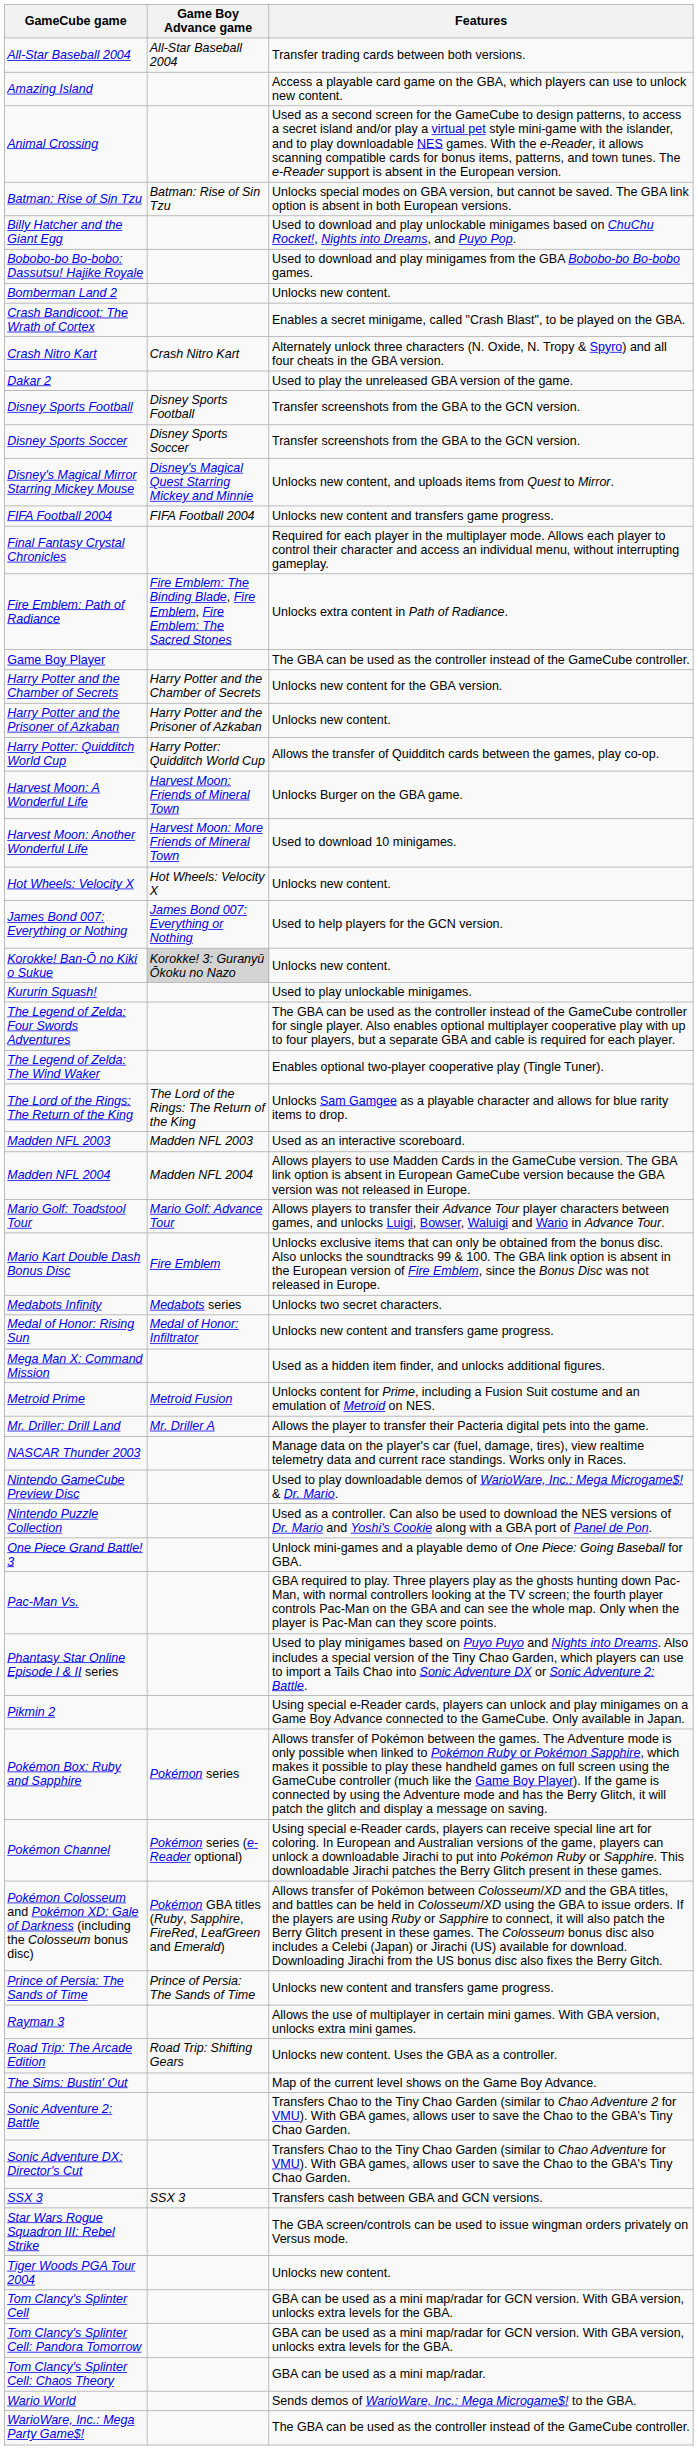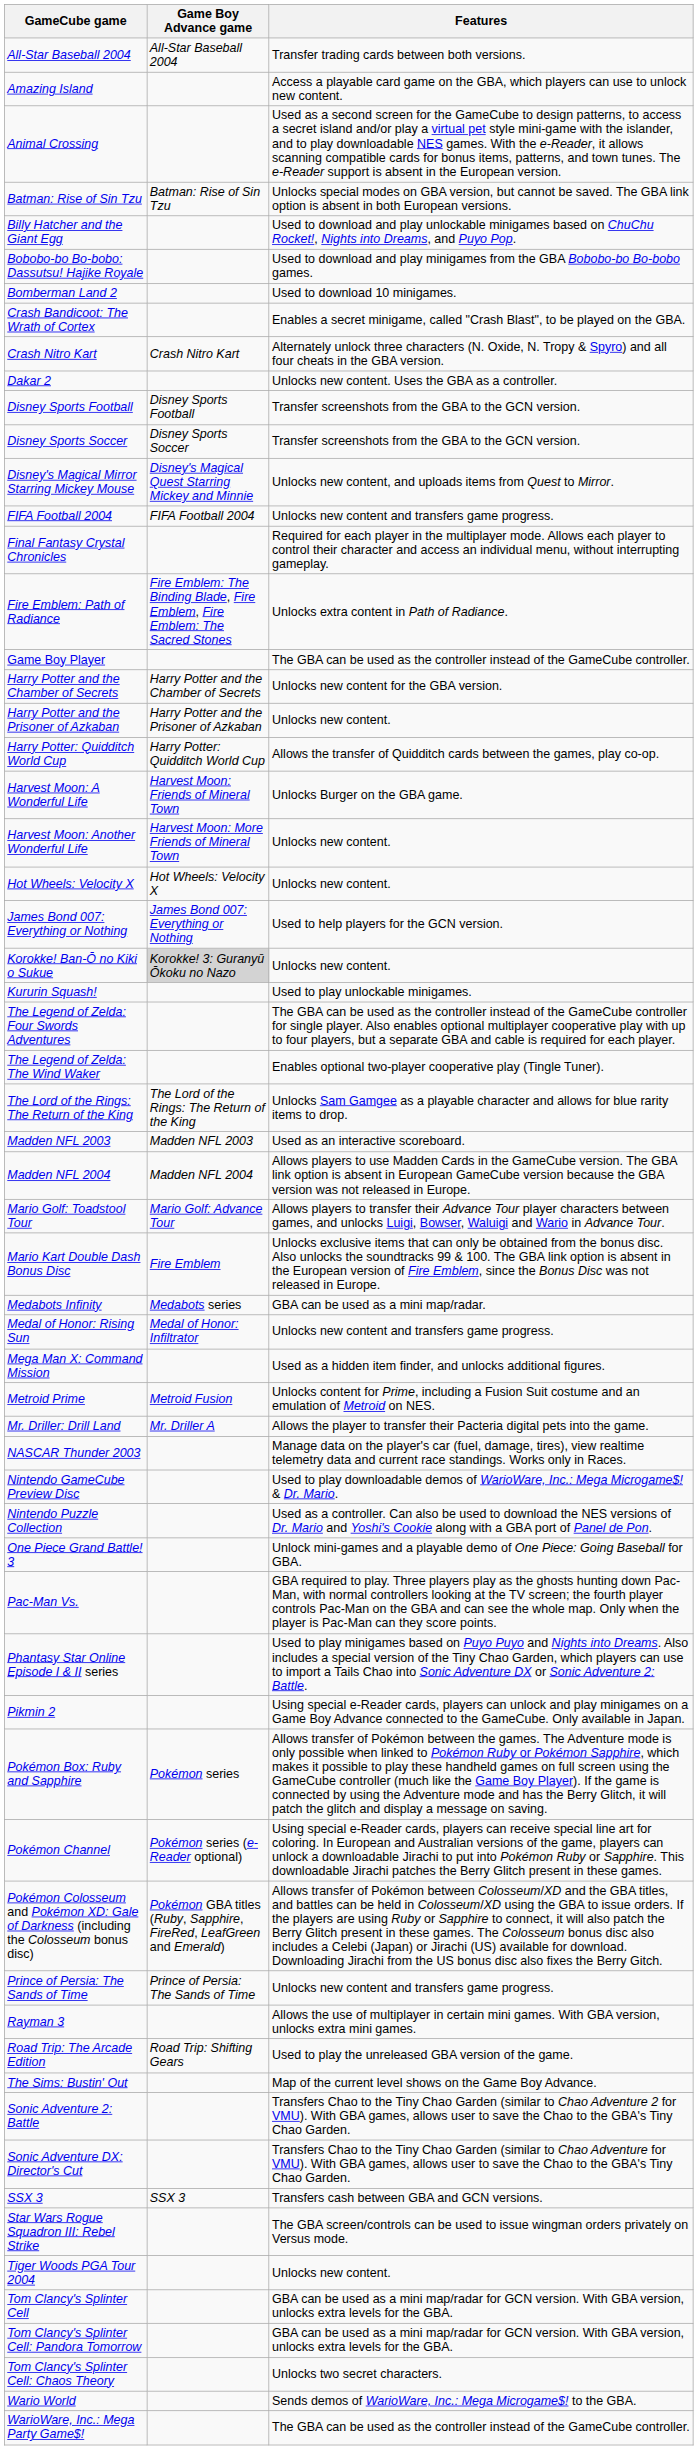 <table class="sortable wikitable" style="width:100%;">
 <tr>
 <th>GameCube game</th>
 <th>Game Boy Advance game</th>
 <th>Features</th>
 </tr>
 <tr>
 <td><em><a href='#'>All-Star Baseball 2004</a></em></td>
 <td><em>All-Star Baseball 2004</em></td>
 <td>Transfer trading cards between both versions.</td>
 </tr>
 <tr>
 <td><em><a href='#'>Amazing Island</a></em></td>
 <td></td>
 <td>Access a playable card game on the GBA, which players can use to unlock new content.</td>
 </tr>
 <tr>
 <td><em><a href='#'>Animal Crossing</a></em></td>
 <td></td>
 <td>Used as a second screen for the GameCube to design patterns, to access a secret island and/or play a <a href='#'>virtual pet</a> style mini-game with the islander, and to play downloadable <a href='#'>NES</a> games. With the <em>e-Reader</em>, it allows scanning compatible cards for bonus items, patterns, and town tunes. The <em>e-Reader</em> support is absent in the European version.</td>
 </tr>
 <tr>
 <td><em><a href='#'>Batman: Rise of Sin Tzu</a></em></td>
 <td><em>Batman: Rise of Sin Tzu</em></td>
 <td>Unlocks special modes on GBA version, but cannot be saved. The GBA link option is absent in both European versions.</td>
 </tr>
 <tr>
 <td><em><a href='#'>Billy Hatcher and the Giant Egg</a></em></td>
 <td></td>
 <td>Used to download and play unlockable minigames based on <em><a href='#'>ChuChu Rocket!</a></em>, <em><a href='#'>Nights into Dreams</a></em>, and <em><a href='#'>Puyo Pop</a></em>.</td>
 </tr>
 <tr>
 <td><em><a href='#'>Bobobo-bo Bo-bobo: Dassutsu! Hajike Royale</a></em></td>
 <td></td>
 <td>Used to download and play minigames from the GBA <em><a href='#'>Bobobo-bo Bo-bobo</a></em> games.</td>
 </tr>
 <tr>
 <td><em><a href='#'>Bomberman Land 2</a></em></td>
 <td></td>
-<td>Unlocks new content.</td>
+<td>Used to download 10 minigames.</td>
 </tr>
 <tr>
 <td><em><a href='#'>Crash Bandicoot: The Wrath of Cortex</a></em></td>
 <td></td>
 <td>Enables a secret minigame, called "Crash Blast", to be played on the GBA.</td>
 </tr>
 <tr>
 <td><em><a href='#'>Crash Nitro Kart</a></em></td>
 <td><em>Crash Nitro Kart</em></td>
 <td>Alternately unlock three characters (N. Oxide, N. Tropy & <a href='#'>Spyro</a>) and all four cheats in the GBA version.</td>
 </tr>
 <tr>
 <td><em><a href='#'>Dakar 2</a></em></td>
 <td></td>
-<td>Used to play the unreleased GBA version of the game.</td>
+<td>Unlocks new content. Uses the GBA as a controller.</td>
 </tr>
 <tr>
 <td><em><a href='#'>Disney Sports Football</a></em></td>
 <td><em>Disney Sports Football</em></td>
 <td>Transfer screenshots from the GBA to the GCN version.</td>
 </tr>
 <tr>
 <td><em><a href='#'>Disney Sports Soccer</a></em></td>
 <td><em>Disney Sports Soccer</em></td>
 <td>Transfer screenshots from the GBA to the GCN version.</td>
 </tr>
 <tr>
 <td><em><a href='#'>Disney's Magical Mirror Starring Mickey Mouse</a></em></td>
 <td><em><a href='#'>Disney's Magical Quest Starring Mickey and Minnie</a></em></td>
 <td>Unlocks new content, and uploads items from <em>Quest</em> to <em>Mirror</em>.</td>
 </tr>
 <tr>
 <td><em><a href='#'>FIFA Football 2004</a></em></td>
 <td><em>FIFA Football 2004</em></td>
 <td>Unlocks new content and transfers game progress.</td>
 </tr>
 <tr>
 <td><em><a href='#'>Final Fantasy Crystal Chronicles</a></em></td>
 <td></td>
 <td>Required for each player in the multiplayer mode. Allows each player to control their character and access an individual menu, without interrupting gameplay.</td>
 </tr>
 <tr>
 <td><em><a href='#'>Fire Emblem: Path of Radiance</a></em></td>
 <td><em><a href='#'>Fire Emblem: The Binding Blade</a></em>, <em><a href='#'>Fire Emblem</a></em>, <em><a href='#'>Fire Emblem: The Sacred Stones</a></em></td>
 <td>Unlocks extra content in <em>Path of Radiance</em>.</td>
 </tr>
 <tr>
 <td><a href='#'>Game Boy Player</a></td>
 <td></td>
 <td>The GBA can be used as the controller instead of the GameCube controller.</td>
 </tr>
 <tr>
 <td><em><a href='#'>Harry Potter and the Chamber of Secrets</a></em></td>
 <td><em>Harry Potter and the Chamber of Secrets</em></td>
 <td>Unlocks new content for the GBA version.</td>
 </tr>
 <tr>
 <td><em><a href='#'>Harry Potter and the Prisoner of Azkaban</a></em></td>
 <td><em>Harry Potter and the Prisoner of Azkaban</em></td>
 <td>Unlocks new content.</td>
 </tr>
 <tr>
 <td><em><a href='#'>Harry Potter: Quidditch World Cup</a></em></td>
 <td><em>Harry Potter: Quidditch World Cup</em></td>
 <td>Allows the transfer of Quidditch cards between the games, play co-op.</td>
 </tr>
 <tr>
 <td><em><a href='#'>Harvest Moon: A Wonderful Life</a></em></td>
 <td><em><a href='#'>Harvest Moon: Friends of Mineral Town</a></em></td>
 <td>Unlocks Burger on the GBA game.</td>
 </tr>
 <tr>
 <td><em><a href='#'>Harvest Moon: Another Wonderful Life</a></em></td>
 <td><em><a href='#'>Harvest Moon: More Friends of Mineral Town</a></em></td>
-<td>Used to download 10 minigames.</td>
+<td>Unlocks new content.</td>
 </tr>
 <tr>
 <td><em><a href='#'>Hot Wheels: Velocity X</a></em></td>
 <td><em>Hot Wheels: Velocity X</em></td>
 <td>Unlocks new content.</td>
 </tr>
 <tr>
 <td><em><a href='#'>James Bond 007: Everything or Nothing</a></em></td>
 <td><em><a href='#'>James Bond 007: Everything or Nothing</a></em></td>
 <td>Used to help players for the GCN version.</td>
 </tr>
 <tr>
 <td><em><a href='#'>Korokke! Ban-Ō no Kiki o Sukue</a></em></td>
 <td style="background: lightgrey;"><em>Korokke! 3: Guranyū Ōkoku no Nazo</em></td>
 <td>Unlocks new content.</td>
 </tr>
 <tr>
 <td><em><a href='#'>Kururin Squash!</a></em></td>
 <td></td>
 <td>Used to play unlockable minigames.</td>
 </tr>
 <tr>
 <td><em><a href='#'>The Legend of Zelda: Four Swords Adventures</a></em></td>
 <td></td>
 <td>The GBA can be used as the controller instead of the GameCube controller for single player. Also enables optional multiplayer cooperative play with up to four players, but a separate GBA and cable is required for each player.</td>
 </tr>
 <tr>
 <td><em><a href='#'>The Legend of Zelda: The Wind Waker</a></em></td>
 <td></td>
 <td>Enables optional two-player cooperative play (Tingle Tuner).</td>
 </tr>
 <tr>
 <td><em><a href='#'>The Lord of the Rings: The Return of the King</a></em></td>
 <td><em>The Lord of the Rings: The Return of the King</em></td>
 <td>Unlocks <a href='#'>Sam Gamgee</a> as a playable character and allows for blue rarity items to drop.</td>
 </tr>
 <tr>
 <td><em><a href='#'>Madden NFL 2003</a></em></td>
 <td><em>Madden NFL 2003</em></td>
 <td>Used as an interactive scoreboard.</td>
 </tr>
 <tr>
 <td><em><a href='#'>Madden NFL 2004</a></em></td>
 <td><em>Madden NFL 2004</em></td>
 <td>Allows players to use Madden Cards in the GameCube version. The GBA link option is absent in European GameCube version because the GBA version was not released in Europe.</td>
 </tr>
 <tr>
 <td><em><a href='#'>Mario Golf: Toadstool Tour</a></em></td>
 <td><em><a href='#'>Mario Golf: Advance Tour</a></em></td>
 <td>Allows players to transfer their <em>Advance Tour</em> player characters between games, and unlocks <a href='#'>Luigi</a>, <a href='#'>Bowser</a>, <a href='#'>Waluigi</a> and <a href='#'>Wario</a> in <em>Advance Tour</em>.</td>
 </tr>
 <tr>
 <td><em><a href='#'>Mario Kart Double Dash Bonus Disc</a></em></td>
 <td><em><a href='#'>Fire Emblem</a></em></td>
 <td>Unlocks exclusive items that can only be obtained from the bonus disc. Also unlocks the soundtracks 99 & 100. The GBA link option is absent in the European version of <em><a href='#'>Fire Emblem</a></em>, since the <em>Bonus Disc</em> was not released in Europe.</td>
 </tr>
 <tr>
 <td><em><a href='#'>Medabots Infinity</a></em></td>
 <td><em><a href='#'>Medabots</a></em> series</td>
-<td>Unlocks two secret characters.</td>
+<td>GBA can be used as a mini map/radar.</td>
 </tr>
 <tr>
 <td><em><a href='#'>Medal of Honor: Rising Sun</a></em></td>
 <td><em><a href='#'>Medal of Honor: Infiltrator</a></em></td>
 <td>Unlocks new content and transfers game progress.</td>
 </tr>
 <tr>
 <td><em><a href='#'>Mega Man X: Command Mission</a></em></td>
 <td></td>
 <td>Used as a hidden item finder, and unlocks additional figures.</td>
 </tr>
 <tr>
 <td><em><a href='#'>Metroid Prime</a></em></td>
 <td><em><a href='#'>Metroid Fusion</a></em></td>
 <td>Unlocks content for <em>Prime</em>, including a Fusion Suit costume and an emulation of <em><a href='#'>Metroid</a></em> on NES.</td>
 </tr>
 <tr>
 <td><em><a href='#'>Mr. Driller: Drill Land</a></em></td>
 <td><em><a href='#'>Mr. Driller A</a></em></td>
 <td>Allows the player to transfer their Pacteria digital pets into the game.</td>
 </tr>
 <tr>
 <td><em><a href='#'>NASCAR Thunder 2003</a></em></td>
 <td></td>
 <td>Manage data on the player's car (fuel, damage, tires), view realtime telemetry data and current race standings. Works only in Races.</td>
 </tr>
 <tr>
 <td><em><a href='#'>Nintendo GameCube Preview Disc</a></em></td>
 <td></td>
 <td>Used to play downloadable demos of <em><a href='#'>WarioWare, Inc.: Mega Microgame$!</a></em> & <em><a href='#'>Dr. Mario</a></em>.</td>
 </tr>
 <tr>
 <td><em><a href='#'>Nintendo Puzzle Collection</a></em></td>
 <td></td>
 <td>Used as a controller. Can also be used to download the NES versions of <em><a href='#'>Dr. Mario</a></em> and <em><a href='#'>Yoshi's Cookie</a></em> along with a GBA port of <em><a href='#'>Panel de Pon</a></em>.</td>
 </tr>
 <tr>
 <td><em><a href='#'>One Piece Grand Battle! 3</a></em></td>
 <td></td>
 <td>Unlock mini-games and a playable demo of <em>One Piece: Going Baseball</em> for GBA.</td>
 </tr>
 <tr>
 <td><em><a href='#'>Pac-Man Vs.</a></em></td>
 <td></td>
 <td>GBA required to play. Three players play as the ghosts hunting down Pac-Man, with normal controllers looking at the TV screen; the fourth player controls Pac-Man on the GBA and can see the whole map. Only when the player is Pac-Man can they score points.</td>
 </tr>
 <tr>
 <td><em><a href='#'>Phantasy Star Online Episode I & II</a></em> series</td>
 <td></td>
 <td>Used to play minigames based on <em><a href='#'>Puyo Puyo</a></em> and <em><a href='#'>Nights into Dreams</a></em>. Also includes a special version of the Tiny Chao Garden, which players can use to import a Tails Chao into <em><a href='#'>Sonic Adventure DX</a></em> or <em><a href='#'>Sonic Adventure 2: Battle</a></em>.</td>
 </tr>
 <tr>
 <td><em><a href='#'>Pikmin 2</a></em></td>
 <td></td>
 <td>Using special e-Reader cards, players can unlock and play minigames on a Game Boy Advance connected to the GameCube.  Only available in Japan.</td>
 </tr>
 <tr>
 <td><em><a href='#'>Pokémon Box: Ruby and Sapphire</a></em></td>
 <td><em><a href='#'>Pokémon</a></em> series</td>
 <td>Allows transfer of Pokémon between the games. The Adventure mode is only possible when linked to <a href='#'><em>Pokémon Ruby</em> or <em>Pokémon Sapphire</em></a>, which makes it possible to play these handheld games on full screen using the GameCube controller (much like the <a href='#'>Game Boy Player</a>). If the game is connected by using the Adventure mode and has the Berry Glitch, it will patch the glitch and display a message on saving.</td>
 </tr>
 <tr>
 <td><em><a href='#'>Pokémon Channel</a></em></td>
 <td><em><a href='#'>Pokémon</a></em> series (<em><a href='#'>e-Reader</a></em> optional)</td>
 <td>Using special e-Reader cards, players can receive special line art for coloring. In European and Australian versions of the game, players can unlock a downloadable Jirachi to put into <em>Pokémon Ruby</em> or <em>Sapphire</em>. This downloadable Jirachi patches the Berry Glitch present in these games.</td>
 </tr>
 <tr>
 <td><em><a href='#'>Pokémon Colosseum</a></em> and <em><a href='#'>Pokémon XD: Gale of Darkness</a></em> (including the <em>Colosseum</em> bonus disc)</td>
 <td><em><a href='#'>Pokémon</a></em> GBA titles (<em>Ruby</em>, <em>Sapphire</em>, <em>FireRed</em>, <em>LeafGreen</em> and <em>Emerald</em>)</td>
 <td>Allows transfer of Pokémon between <em>Colosseum</em>/<em>XD</em> and the GBA titles, and battles can be held in <em>Colosseum</em>/<em>XD</em> using the GBA to issue orders. If the players are using <em>Ruby</em> or <em>Sapphire</em> to connect, it will also patch the Berry Glitch present in these games. The <em>Colosseum</em> bonus disc also includes a Celebi (Japan) or Jirachi (US) available for download. Downloading Jirachi from the US bonus disc also fixes the Berry Gitch.</td>
 </tr>
 <tr>
 <td><em><a href='#'>Prince of Persia: The Sands of Time</a></em></td>
 <td><em>Prince of Persia: The Sands of Time</em></td>
 <td>Unlocks new content and transfers game progress.</td>
 </tr>
 <tr>
 <td><em><a href='#'>Rayman 3</a></em></td>
 <td></td>
 <td>Allows the use of multiplayer in certain mini games. With GBA version, unlocks extra mini games.</td>
 </tr>
 <tr>
 <td><em><a href='#'>Road Trip: The Arcade Edition</a></em></td>
 <td><em>Road Trip: Shifting Gears</em></td>
-<td>Unlocks new content. Uses the GBA as a controller.</td>
+<td>Used to play the unreleased GBA version of the game.</td>
 </tr>
 <tr>
 <td><em><a href='#'>The Sims: Bustin' Out</a></em></td>
 <td></td>
 <td>Map of the current level shows on the Game Boy Advance.</td>
 </tr>
 <tr>
 <td><em><a href='#'>Sonic Adventure 2: Battle</a></em></td>
 <td></td>
 <td>Transfers Chao to the Tiny Chao Garden (similar to <em>Chao Adventure 2</em> for <a href='#'>VMU</a>). With GBA games, allows user to save the Chao to the GBA's Tiny Chao Garden.</td>
 </tr>
 <tr>
 <td><em><a href='#'>Sonic Adventure DX: Director's Cut</a></em></td>
 <td></td>
 <td>Transfers Chao to the Tiny Chao Garden (similar to <em>Chao Adventure</em> for <a href='#'>VMU</a>). With GBA games, allows user to save the Chao to the GBA's Tiny Chao Garden.</td>
 </tr>
 <tr>
 <td><em><a href='#'>SSX 3</a></em></td>
 <td><em>SSX 3</em></td>
 <td>Transfers cash between GBA and GCN versions.</td>
 </tr>
 <tr>
 <td><em><a href='#'>Star Wars Rogue Squadron III: Rebel Strike</a></em></td>
 <td></td>
 <td>The GBA screen/controls can be used to issue wingman orders privately on Versus mode.</td>
 </tr>
 <tr>
 <td><em><a href='#'>Tiger Woods PGA Tour 2004</a></em></td>
 <td></td>
 <td>Unlocks new content.</td>
 </tr>
 <tr>
 <td><em><a href='#'>Tom Clancy's Splinter Cell</a></em></td>
 <td></td>
 <td>GBA can be used as a mini map/radar for GCN version. With GBA version, unlocks extra levels for the GBA.</td>
 </tr>
 <tr>
 <td><em><a href='#'>Tom Clancy's Splinter Cell: Pandora Tomorrow</a></em></td>
 <td></td>
 <td>GBA can be used as a mini map/radar for GCN version. With GBA version, unlocks extra levels for the GBA.</td>
 </tr>
 <tr>
 <td><em><a href='#'>Tom Clancy's Splinter Cell: Chaos Theory</a></em></td>
 <td></td>
-<td>GBA can be used as a mini map/radar.</td>
+<td>Unlocks two secret characters.</td>
 </tr>
 <tr>
 <td><em><a href='#'>Wario World</a></em></td>
 <td></td>
 <td>Sends demos of <em><a href='#'>WarioWare, Inc.: Mega Microgame$!</a></em> to the GBA.</td>
 </tr>
 <tr>
 <td><em><a href='#'>WarioWare, Inc.: Mega Party Game$!</a></em></td>
 <td></td>
 <td>The GBA can be used as the controller instead of the GameCube controller.</td>
 </tr>
 </table>
